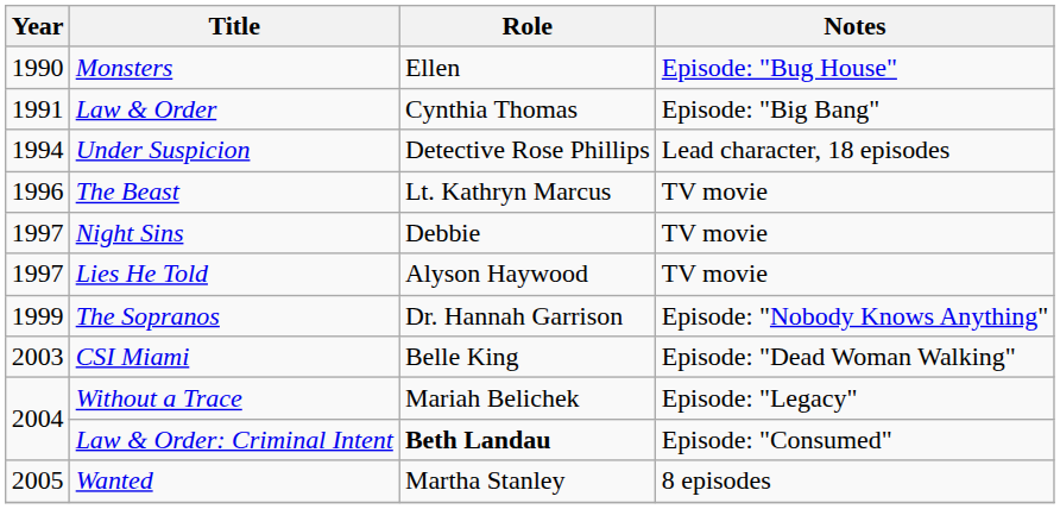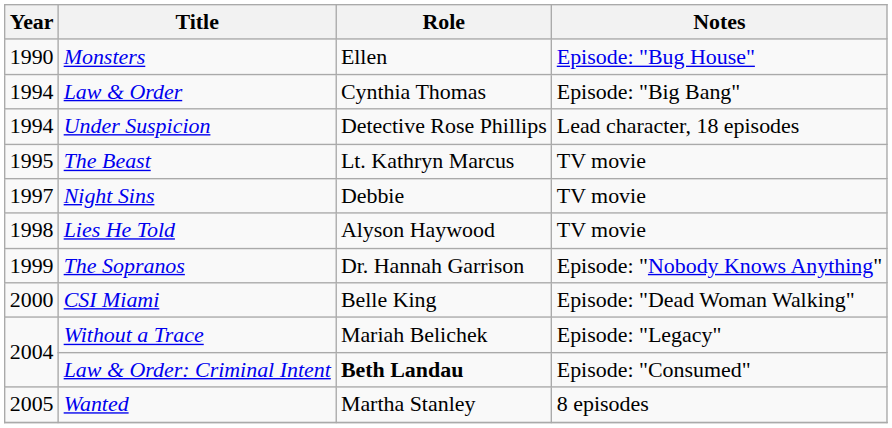 <table class="wikitable sortable">
 <tr>
 <th>Year</th>
 <th>Title</th>
 <th>Role</th>
 <th class="unsortable">Notes</th>
 </tr>
 <tr>
 <td>1990</td>
 <td><em><a href='#'>Monsters</a></em></td>
 <td>Ellen</td>
 <td><a href='#'>Episode: "Bug House"</a></td>
 </tr>
 <tr>
-<td>1991</td>
+<td>1994</td>
 <td><em><a href='#'>Law & Order</a></em></td>
 <td>Cynthia Thomas</td>
 <td>Episode: "Big Bang"</td>
 </tr>
 <tr>
 <td>1994</td>
 <td><em><a href='#'>Under Suspicion</a></em></td>
 <td>Detective Rose Phillips</td>
 <td>Lead character, 18 episodes</td>
 </tr>
 <tr>
-<td>1996</td>
+<td>1995</td>
 <td><em><a href='#'>The Beast</a></em></td>
 <td>Lt. Kathryn Marcus</td>
 <td>TV movie</td>
 </tr>
 <tr>
 <td>1997</td>
 <td><em><a href='#'>Night Sins</a></em></td>
 <td>Debbie</td>
 <td>TV movie</td>
 </tr>
 <tr>
-<td>1997</td>
+<td>1998</td>
 <td><em><a href='#'>Lies He Told</a></em></td>
 <td>Alyson Haywood</td>
 <td>TV movie</td>
 </tr>
 <tr>
 <td>1999</td>
 <td><em><a href='#'>The Sopranos</a></em></td>
 <td>Dr. Hannah Garrison</td>
 <td>Episode: "<a href='#'>Nobody Knows Anything</a>"</td>
 </tr>
 <tr>
-<td>2003</td>
+<td>2000</td>
 <td><em><a href='#'>CSI Miami</a></em></td>
 <td>Belle King</td>
 <td>Episode: "Dead Woman Walking"</td>
 </tr>
 <tr>
 <td rowspan="2">2004</td>
 <td><em><a href='#'>Without a Trace</a></em></td>
 <td>Mariah Belichek</td>
 <td>Episode: "Legacy"</td>
 </tr>
 <tr>
 <td><em><a href='#'>Law & Order: Criminal Intent</a></em></td>
 <td><strong>Beth Landau</strong></td>
 <td>Episode: "Consumed"</td>
 </tr>
 <tr>
 <td>2005</td>
 <td><em><a href='#'>Wanted</a></em></td>
 <td>Martha Stanley</td>
 <td>8 episodes</td>
 </tr>
 <tr>
 </tr>
 </table>
